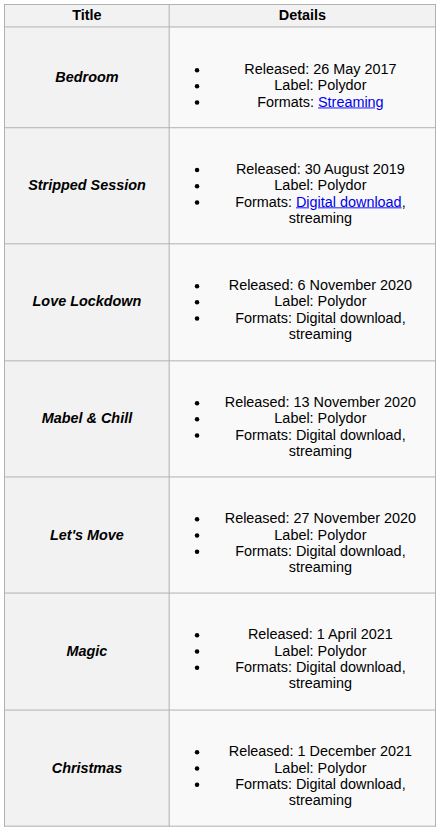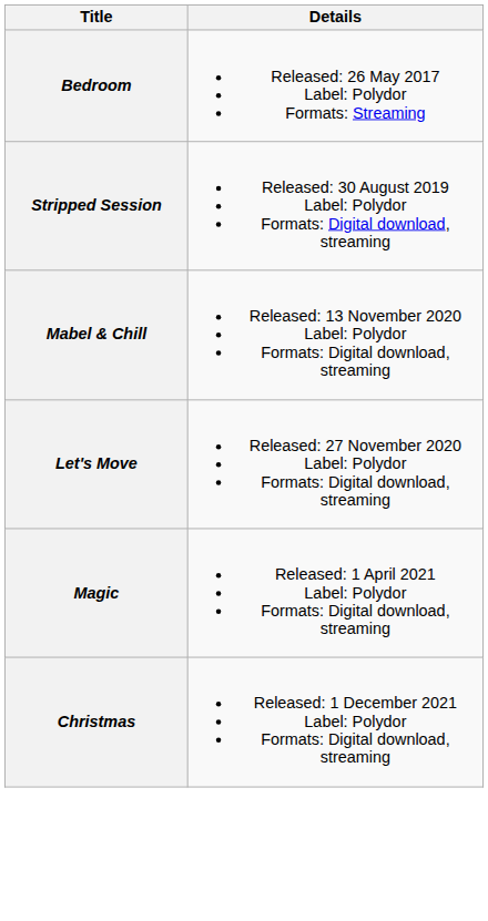 <table class="wikitable plainrowheaders" style="text-align:center;">
 <tr>
 <th scope="col" style="width:11em;">Title</th>
 <th scope="col" style="width:18em;">Details</th>
 </tr>
 <tr>
 <th scope="row"><em>Bedroom</em></th>
 <td><br><ul><li>Released: 26 May 2017</li><li>Label: Polydor</li><li>Formats: <a href='#'>Streaming</a></li></ul></td>
 </tr>
 <tr>
 <th scope="row"><em>Stripped Session</em></th>
 <td><br><ul><li>Released: 30 August 2019</li><li>Label: Polydor</li><li>Formats: <a href='#'>Digital download</a>, streaming</li></ul></td>
-</tr>
-<tr>
-<th scope="row"><em>Love Lockdown</em></th>
-<td><br><ul><li>Released: 6 November 2020</li><li>Label: Polydor</li><li>Formats: Digital download, streaming</li></ul></td>
 </tr>
 <tr>
 <th scope="row"><em>Mabel & Chill</em></th>
 <td><br><ul><li>Released: 13 November 2020</li><li>Label: Polydor</li><li>Formats: Digital download, streaming</li></ul></td>
 </tr>
 <tr>
 <th scope="row"><em>Let's Move</em></th>
 <td><br><ul><li>Released: 27 November 2020</li><li>Label: Polydor</li><li>Formats: Digital download, streaming</li></ul></td>
 </tr>
 <tr>
 <th scope="row"><em>Magic</em></th>
 <td><br><ul><li>Released: 1 April 2021</li><li>Label: Polydor</li><li>Formats: Digital download, streaming</li></ul></td>
 </tr>
 <tr>
 <th scope="row"><em>Christmas</em></th>
 <td><br><ul><li>Released: 1 December 2021</li><li>Label: Polydor</li><li>Formats: Digital download, streaming</li></ul></td>
 </tr>
 </table>
